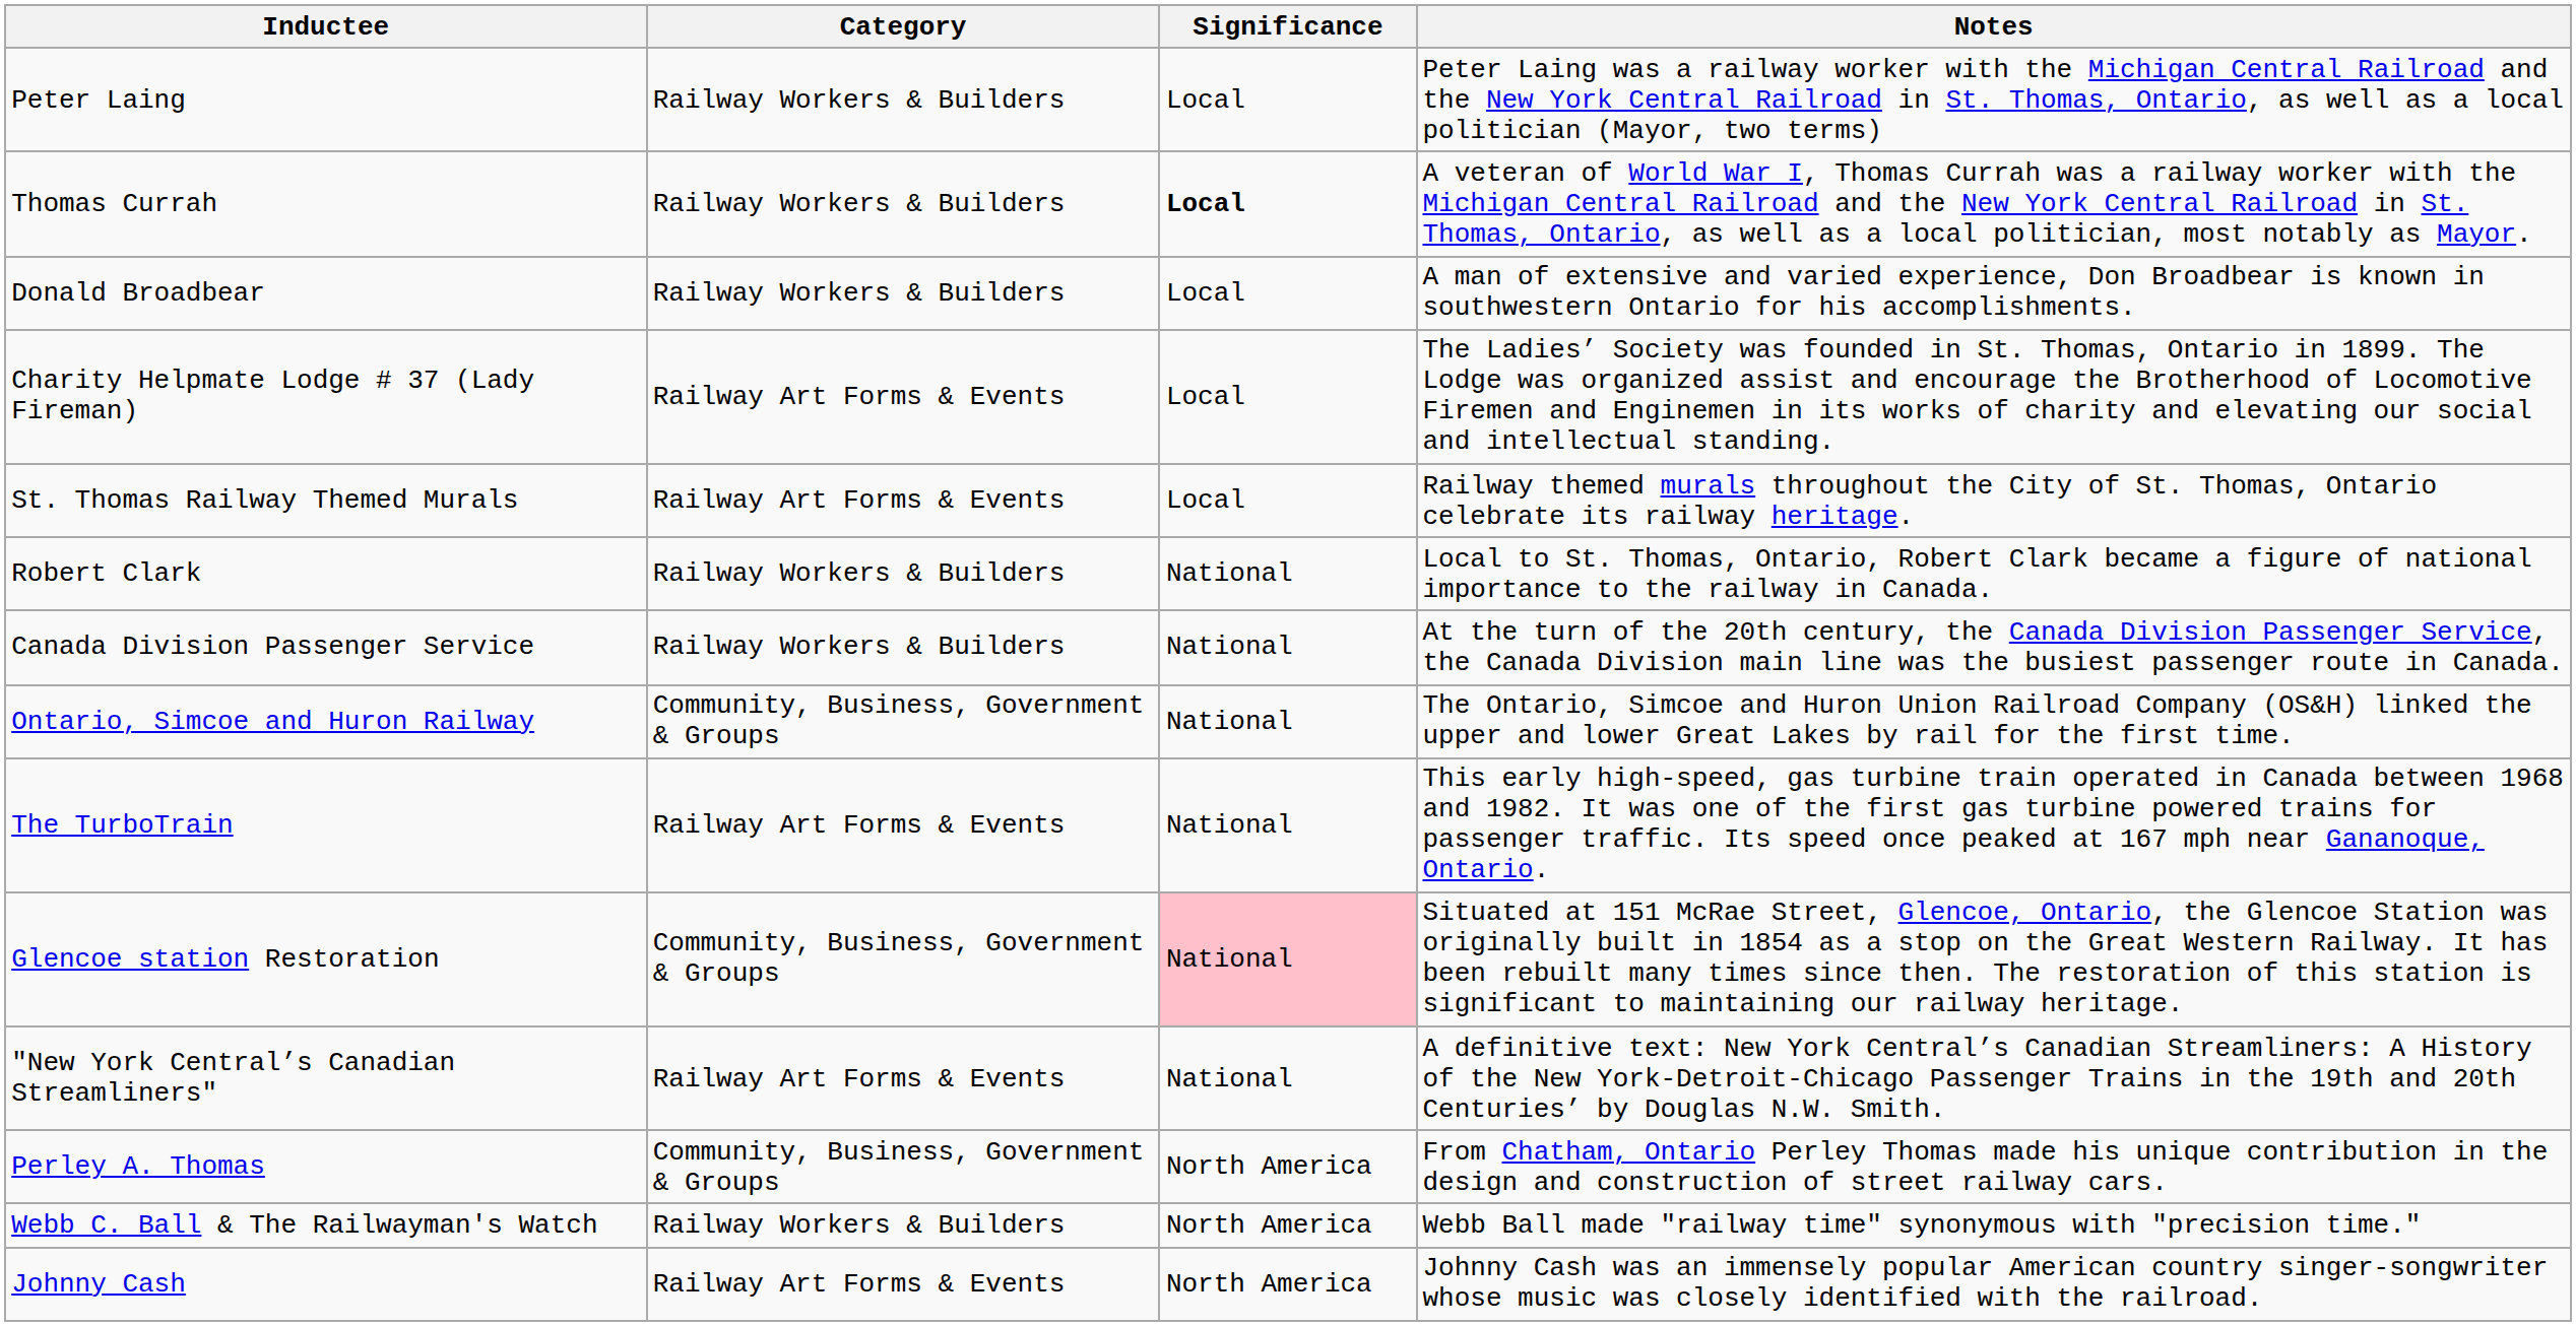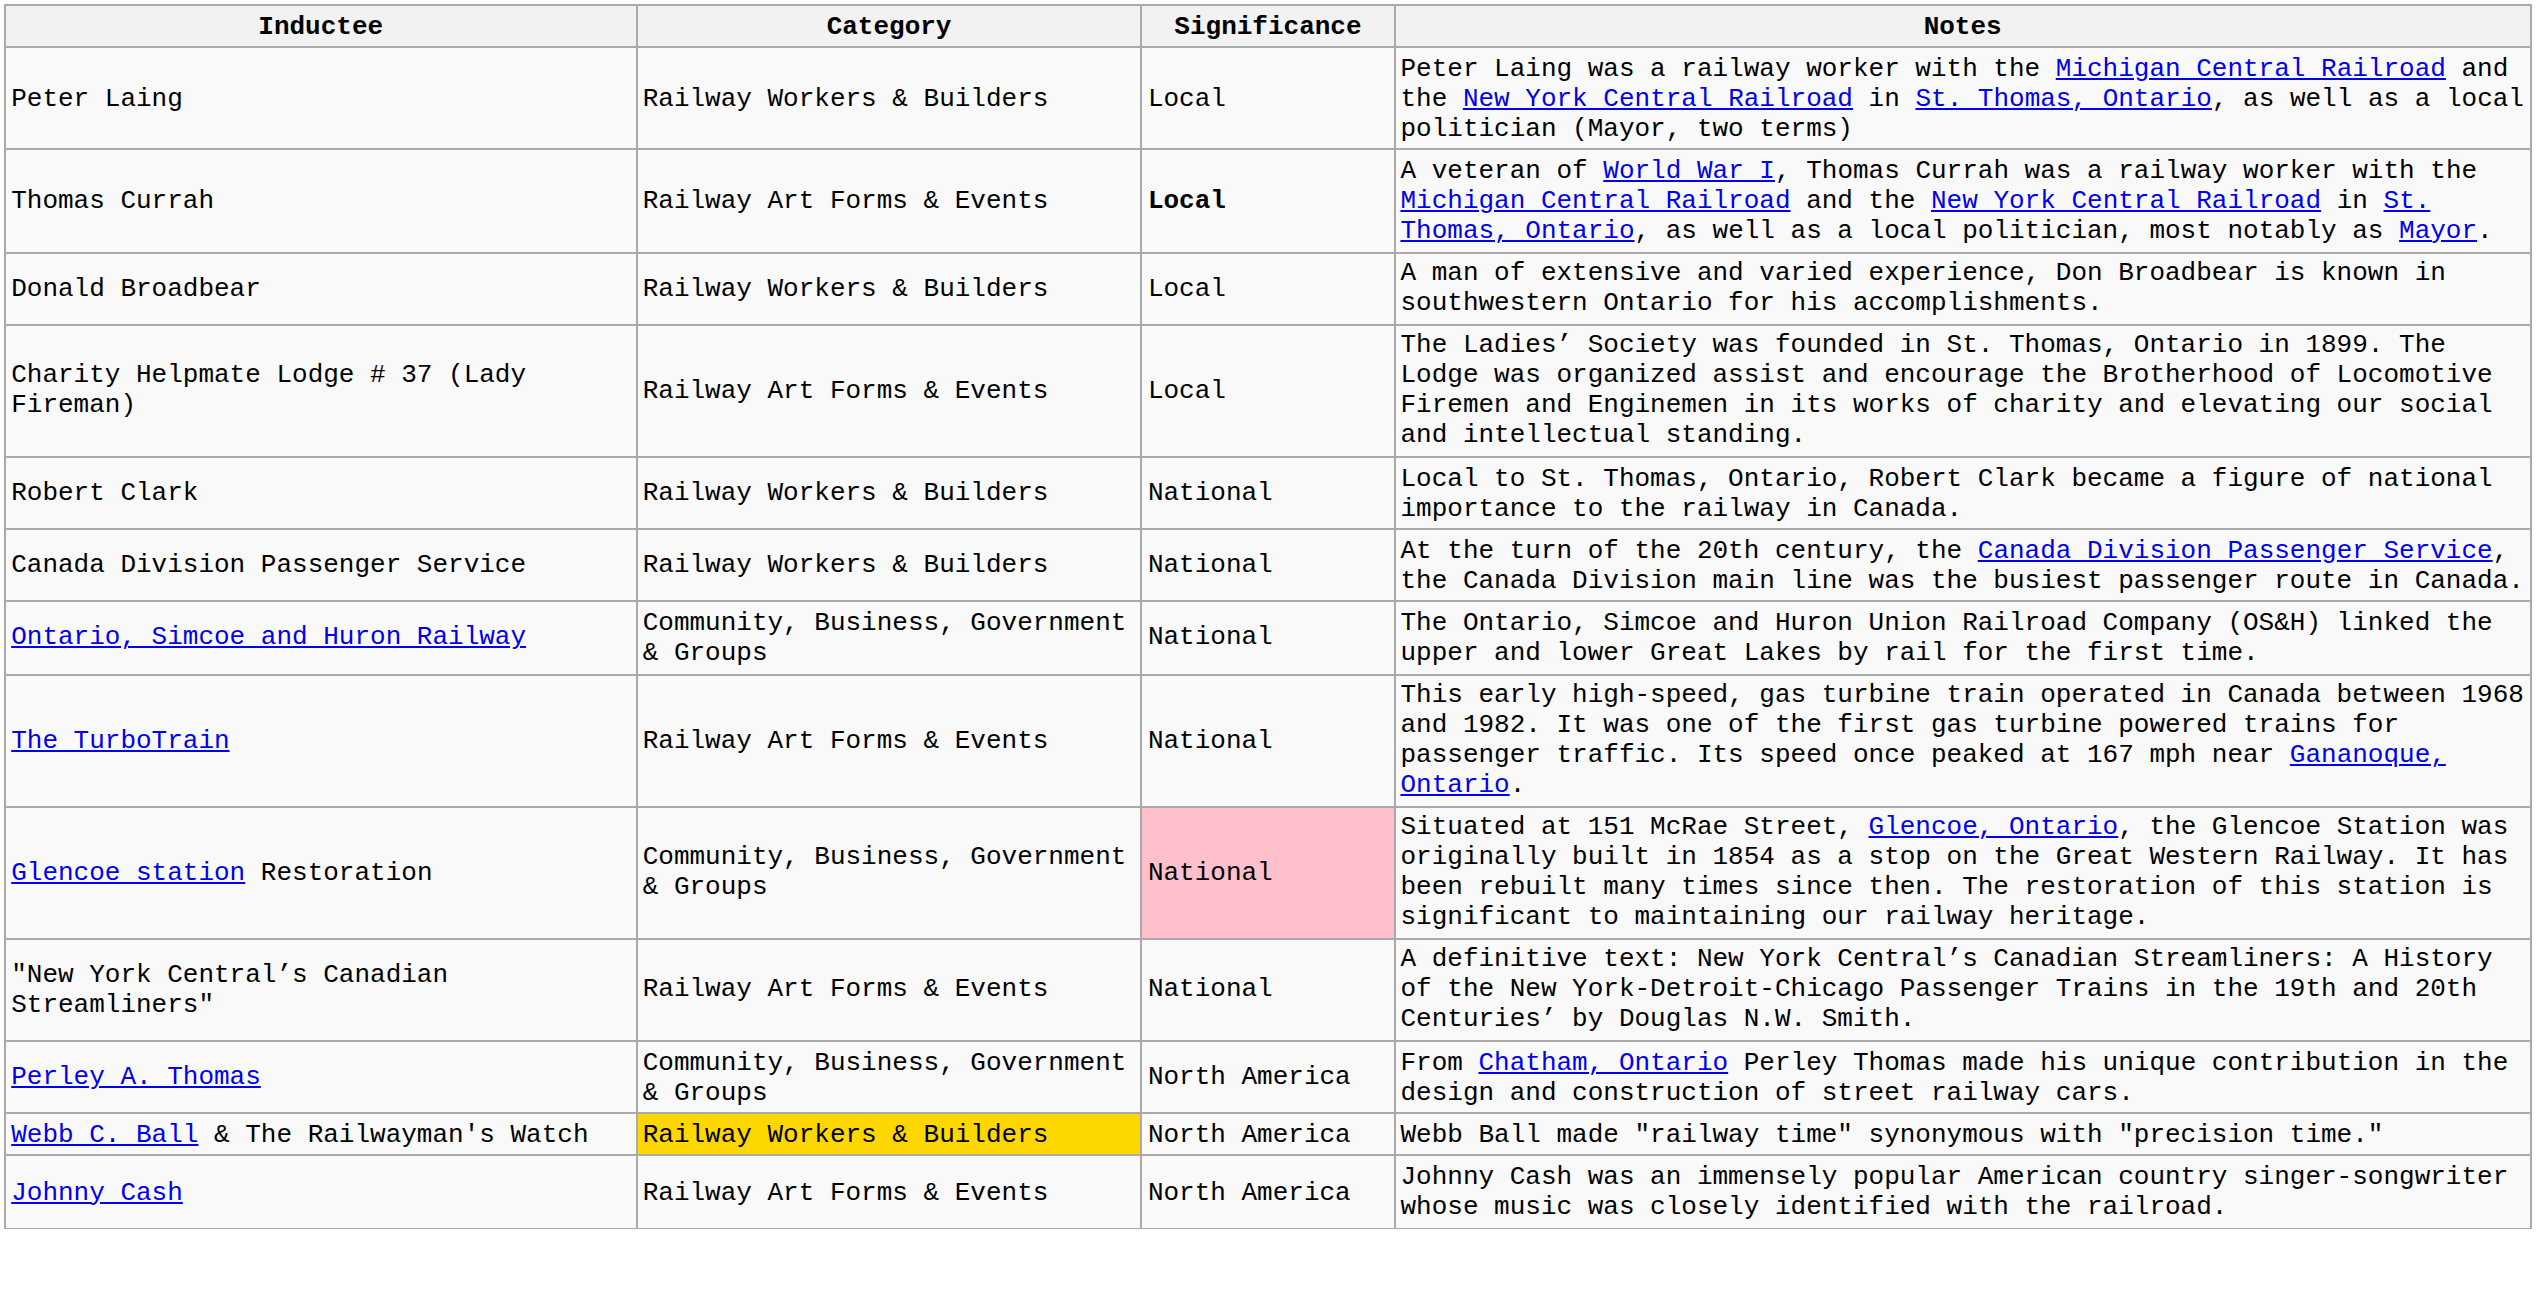 <table class="wikitable sortable" width=100%>
 <tr>
 <th width=25%>Inductee</th>
 <th width=20%>Category</th>
 <th width=10%>Significance</th>
 <th width=45%>Notes</th>
 </tr>
 <tr>
 <td>Peter Laing</td>
 <td>Railway Workers & Builders</td>
 <td>Local</td>
 <td>Peter Laing was a railway worker with the <a href='#'>Michigan Central Railroad</a> and the <a href='#'>New York Central Railroad</a> in <a href='#'>St. Thomas, Ontario</a>, as well as a local politician (Mayor, two terms)</td>
 </tr>
 <tr>
 <td>Thomas Currah</td>
-<td>Railway Workers & Builders</td>
+<td>Railway Art Forms & Events</td>
 <td><strong>Local</strong></td>
 <td>A veteran of <a href='#'>World War I</a>, Thomas Currah was a railway worker with the <a href='#'>Michigan Central Railroad</a> and the <a href='#'>New York Central Railroad</a> in <a href='#'>St. Thomas, Ontario</a>, as well as a local politician, most notably as <a href='#'>Mayor</a>.</td>
 </tr>
 <tr>
 <td>Donald Broadbear</td>
 <td>Railway Workers & Builders</td>
 <td>Local</td>
 <td>A man of extensive and varied experience, Don Broadbear is known in southwestern Ontario for his accomplishments.</td>
 </tr>
 <tr>
 <td>Charity Helpmate Lodge # 37 (Lady Fireman)</td>
 <td>Railway Art Forms & Events</td>
 <td>Local</td>
 <td>The Ladies’ Society was founded in St. Thomas, Ontario in 1899. The Lodge was organized assist and encourage the Brotherhood of Locomotive Firemen and Enginemen in its works of charity and elevating our social and intellectual standing.</td>
-</tr>
-<tr>
-<td>St. Thomas Railway Themed Murals</td>
-<td>Railway Art Forms & Events</td>
-<td>Local</td>
-<td>Railway themed <a href='#'>murals</a> throughout the City of St. Thomas, Ontario celebrate its railway <a href='#'>heritage</a>.</td>
 </tr>
 <tr>
 <td>Robert Clark</td>
 <td>Railway Workers & Builders</td>
 <td>National</td>
 <td>Local to St. Thomas, Ontario, Robert Clark became a figure of national importance to the railway in Canada.</td>
 </tr>
 <tr>
 <td>Canada Division Passenger Service</td>
 <td>Railway Workers & Builders</td>
 <td>National</td>
 <td>At the turn of the 20th century, the <a href='#'>Canada Division Passenger Service</a>, the Canada Division main line was the busiest passenger route in Canada.</td>
 </tr>
 <tr>
 <td><a href='#'>Ontario, Simcoe and Huron Railway</a></td>
 <td>Community, Business, Government & Groups</td>
 <td>National</td>
 <td>The Ontario, Simcoe and Huron Union Railroad Company (OS&H) linked the upper and lower Great Lakes by rail for the first time.</td>
 </tr>
 <tr>
 <td><a href='#'>The TurboTrain</a></td>
 <td>Railway Art Forms & Events</td>
 <td>National</td>
 <td>This early high-speed, gas turbine train operated in Canada between 1968 and 1982. It was one of the first gas turbine powered trains for passenger traffic. Its speed once peaked at 167 mph near <a href='#'>Gananoque, Ontario</a>.</td>
 </tr>
 <tr>
 <td><a href='#'>Glencoe station</a> Restoration</td>
 <td>Community, Business, Government & Groups</td>
 <td style="background: pink;">National</td>
 <td>Situated at 151 McRae Street, <a href='#'>Glencoe, Ontario</a>, the Glencoe Station was originally built in 1854 as a stop on the Great Western Railway. It has been rebuilt many times since then. The restoration of this station is significant to maintaining our railway heritage.</td>
 </tr>
 <tr>
 <td>"New York Central’s Canadian Streamliners"</td>
 <td>Railway Art Forms & Events</td>
 <td>National</td>
 <td>A definitive text: New York Central’s Canadian Streamliners: A History of the New York-Detroit-Chicago Passenger Trains in the 19th and 20th Centuries’ by Douglas N.W. Smith.</td>
 </tr>
 <tr>
 <td><a href='#'>Perley A. Thomas</a></td>
 <td>Community, Business, Government & Groups</td>
 <td>North America</td>
 <td>From <a href='#'>Chatham, Ontario</a> Perley Thomas made his unique contribution in the design and construction of street railway cars.</td>
 </tr>
 <tr>
 <td><a href='#'>Webb C. Ball</a> & The Railwayman's Watch</td>
-<td>Railway Workers & Builders</td>
+<td style="background: gold;">Railway Workers & Builders</td>
 <td>North America</td>
 <td>Webb Ball made "railway time" synonymous with "precision time."</td>
 </tr>
 <tr>
 <td><a href='#'>Johnny Cash</a></td>
 <td>Railway Art Forms & Events</td>
 <td>North America</td>
 <td>Johnny Cash was an immensely popular American country singer-songwriter whose music was closely identified with the railroad.</td>
 </tr>
 </table>
